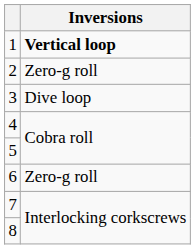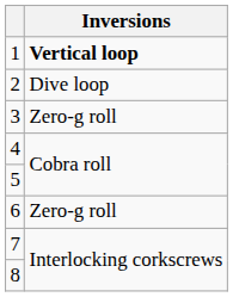 <table class="wikitable">
 <tr>
 <th></th>
 <th>Inversions</th>
 </tr>
 <tr>
 <td>1</td>
 <td><strong>Vertical loop</strong></td>
 </tr>
 <tr>
 <td>2</td>
-<td>Zero-g roll</td>
+<td>Dive loop</td>
 </tr>
 <tr>
 <td>3</td>
-<td>Dive loop</td>
+<td>Zero-g roll</td>
 </tr>
 <tr>
 <td>4</td>
 <td rowspan="2">Cobra roll</td>
 </tr>
 <tr>
 <td>5</td>
 </tr>
 <tr>
 <td>6</td>
 <td>Zero-g roll</td>
 </tr>
 <tr>
 <td>7</td>
 <td rowspan="2">Interlocking corkscrews</td>
 </tr>
 <tr>
 <td>8</td>
 </tr>
 </table>
